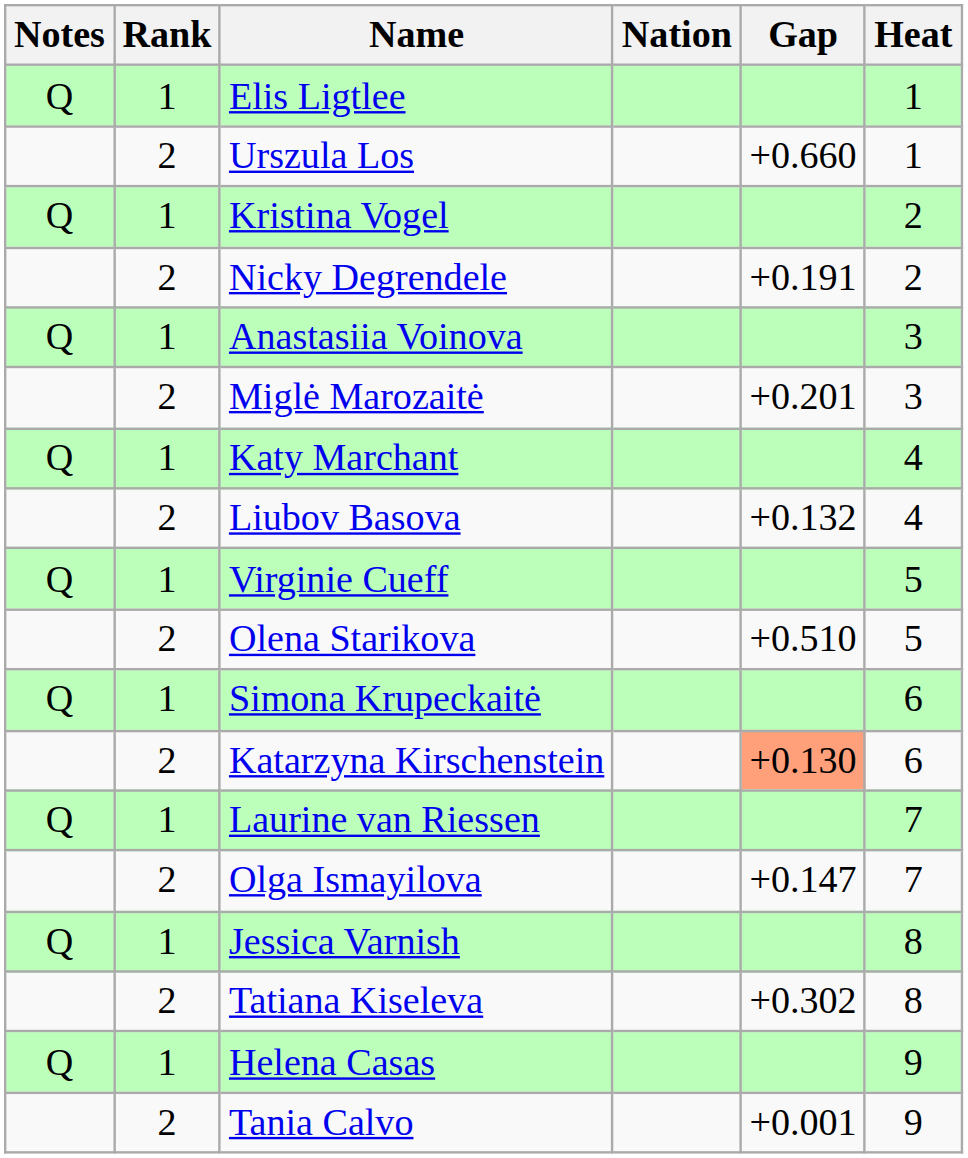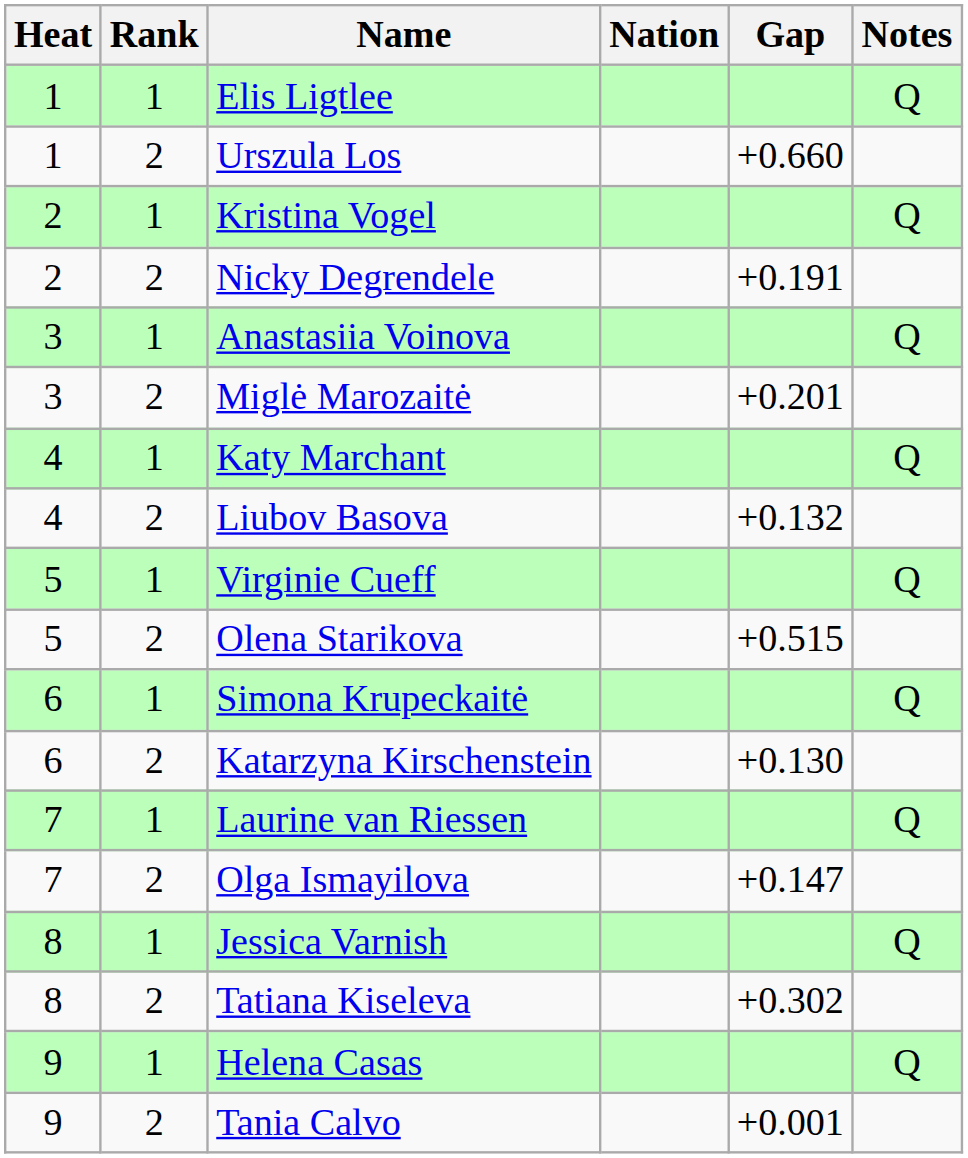 <table class="wikitable sortable" style="text-align:center">
 <tr>
-<th>Notes</th>
+<th>Heat</th>
 <th>Rank</th>
 <th>Name</th>
 <th>Nation</th>
 <th>Gap</th>
-<th>Heat</th>
+<th>Notes</th>
 </tr>
 <tr bgcolor=bbffbb>
-<td>Q</td>
+<td>1</td>
 <td>1</td>
 <td align=left><a href='#'>Elis Ligtlee</a></td>
 <td align=left></td>
 <td></td>
-<td>1</td>
+<td>Q</td>
 </tr>
 <tr>
-<td></td>
+<td>1</td>
 <td>2</td>
 <td align=left><a href='#'>Urszula Los</a></td>
 <td align=left></td>
 <td>+0.660</td>
-<td>1</td>
+<td></td>
 </tr>
 <tr bgcolor=bbffbb>
-<td>Q</td>
+<td>2</td>
 <td>1</td>
 <td align=left><a href='#'>Kristina Vogel</a></td>
 <td align=left></td>
 <td></td>
-<td>2</td>
+<td>Q</td>
 </tr>
 <tr>
-<td></td>
+<td>2</td>
 <td>2</td>
 <td align=left><a href='#'>Nicky Degrendele</a></td>
 <td align=left></td>
 <td>+0.191</td>
-<td>2</td>
+<td></td>
 </tr>
 <tr bgcolor=bbffbb>
-<td>Q</td>
+<td>3</td>
 <td>1</td>
 <td align=left><a href='#'>Anastasiia Voinova</a></td>
 <td align=left></td>
 <td></td>
-<td>3</td>
+<td>Q</td>
 </tr>
 <tr>
-<td></td>
+<td>3</td>
 <td>2</td>
 <td align=left><a href='#'>Miglė Marozaitė</a></td>
 <td align=left></td>
 <td>+0.201</td>
-<td>3</td>
+<td></td>
 </tr>
 <tr bgcolor=bbffbb>
-<td>Q</td>
+<td>4</td>
 <td>1</td>
 <td align=left><a href='#'>Katy Marchant</a></td>
 <td align=left></td>
 <td></td>
-<td>4</td>
+<td>Q</td>
 </tr>
 <tr>
-<td></td>
+<td>4</td>
 <td>2</td>
 <td align=left><a href='#'>Liubov Basova</a></td>
 <td align=left></td>
 <td>+0.132</td>
-<td>4</td>
+<td></td>
 </tr>
 <tr bgcolor=bbffbb>
-<td>Q</td>
+<td>5</td>
 <td>1</td>
 <td align=left><a href='#'>Virginie Cueff</a></td>
 <td align=left></td>
 <td></td>
-<td>5</td>
+<td>Q</td>
 </tr>
 <tr>
-<td></td>
+<td>5</td>
 <td>2</td>
 <td align=left><a href='#'>Olena Starikova</a></td>
 <td align=left></td>
-<td>+0.510</td>
-<td>5</td>
+<td>+0.515</td>
+<td></td>
 </tr>
 <tr bgcolor=bbffbb>
-<td>Q</td>
+<td>6</td>
 <td>1</td>
 <td align=left><a href='#'>Simona Krupeckaitė</a></td>
 <td align=left></td>
 <td></td>
-<td>6</td>
+<td>Q</td>
 </tr>
 <tr>
-<td></td>
+<td>6</td>
 <td>2</td>
 <td align=left><a href='#'>Katarzyna Kirschenstein</a></td>
 <td align=left></td>
-<td style="background: lightsalmon;">+0.130</td>
-<td>6</td>
+<td>+0.130</td>
+<td></td>
 </tr>
 <tr bgcolor=bbffbb>
-<td>Q</td>
+<td>7</td>
 <td>1</td>
 <td align=left><a href='#'>Laurine van Riessen</a></td>
 <td align=left></td>
 <td></td>
-<td>7</td>
+<td>Q</td>
 </tr>
 <tr>
-<td></td>
+<td>7</td>
 <td>2</td>
 <td align=left><a href='#'>Olga Ismayilova</a></td>
 <td align=left></td>
 <td>+0.147</td>
-<td>7</td>
+<td></td>
 </tr>
 <tr bgcolor=bbffbb>
-<td>Q</td>
+<td>8</td>
 <td>1</td>
 <td align=left><a href='#'>Jessica Varnish</a></td>
 <td align=left></td>
 <td></td>
-<td>8</td>
+<td>Q</td>
 </tr>
 <tr>
-<td></td>
+<td>8</td>
 <td>2</td>
 <td align=left><a href='#'>Tatiana Kiseleva</a></td>
 <td align=left></td>
 <td>+0.302</td>
-<td>8</td>
+<td></td>
 </tr>
 <tr bgcolor=bbffbb>
-<td>Q</td>
+<td>9</td>
 <td>1</td>
 <td align=left><a href='#'>Helena Casas</a></td>
 <td align=left></td>
 <td></td>
-<td>9</td>
+<td>Q</td>
 </tr>
 <tr>
-<td></td>
+<td>9</td>
 <td>2</td>
 <td align=left><a href='#'>Tania Calvo</a></td>
 <td align=left></td>
 <td>+0.001</td>
-<td>9</td>
+<td></td>
 </tr>
 </table>
